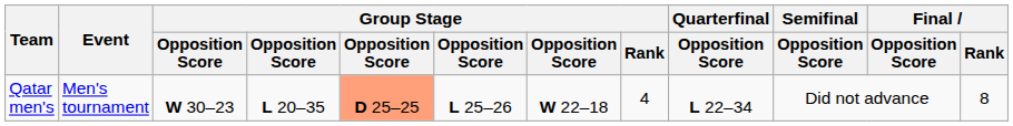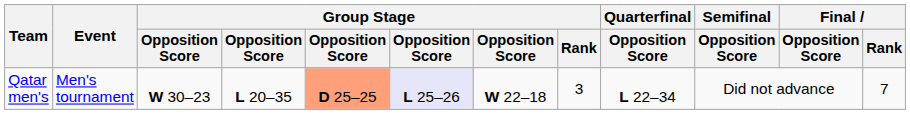 <table class="wikitable" style="font-size:90%">
 <tr>
 <th rowspan=2>Team</th>
 <th rowspan=2>Event</th>
 <th colspan=6>Group Stage</th>
 <th>Quarterfinal</th>
 <th>Semifinal</th>
 <th colspan=2>Final / </th>
 </tr>
 <tr style="font-size:95%">
 <th>Opposition<br>Score</th>
 <th>Opposition<br>Score</th>
 <th>Opposition<br>Score</th>
 <th>Opposition<br>Score</th>
 <th>Opposition<br>Score</th>
 <th>Rank</th>
 <th>Opposition<br>Score</th>
 <th>Opposition<br>Score</th>
 <th>Opposition<br>Score</th>
 <th>Rank</th>
 </tr>
 <tr align=center>
 <td align=left><a href='#'>Qatar men's</a></td>
 <td align=left><a href='#'>Men's tournament</a></td>
 <td><br><strong>W</strong> 30–23</td>
 <td><br><strong>L</strong> 20–35</td>
 <td style="background: lightsalmon;"><br><strong>D</strong> 25–25</td>
-<td><br><strong>L</strong> 25–26</td>
+<td style="background: lavender;"><br><strong>L</strong> 25–26</td>
 <td><br><strong>W</strong> 22–18</td>
-<td>4</td>
+<td>3</td>
 <td><br><strong>L</strong> 22–34</td>
 <td colspan=2>Did not advance</td>
-<td>8</td>
+<td>7</td>
 </tr>
 </table>
